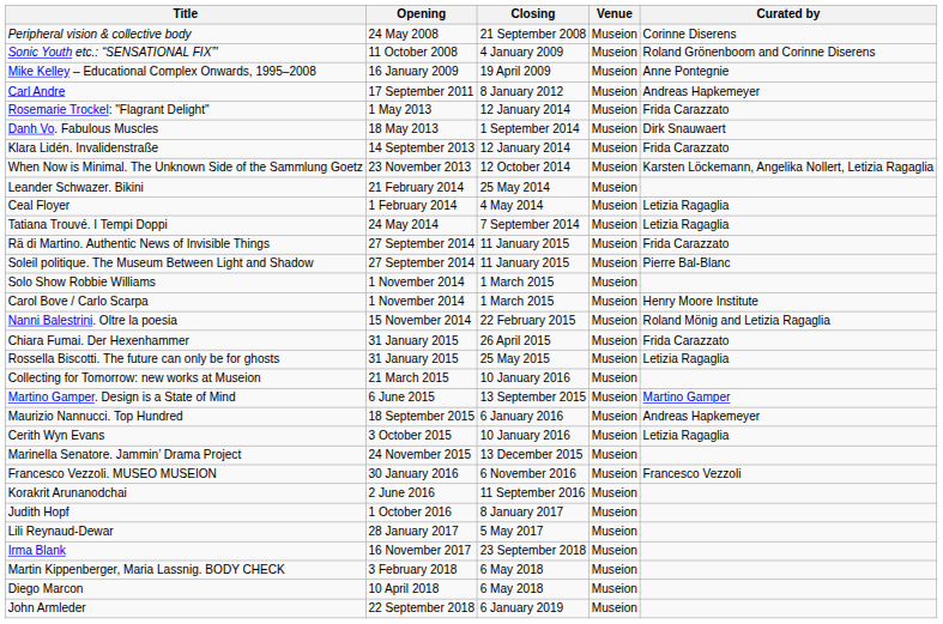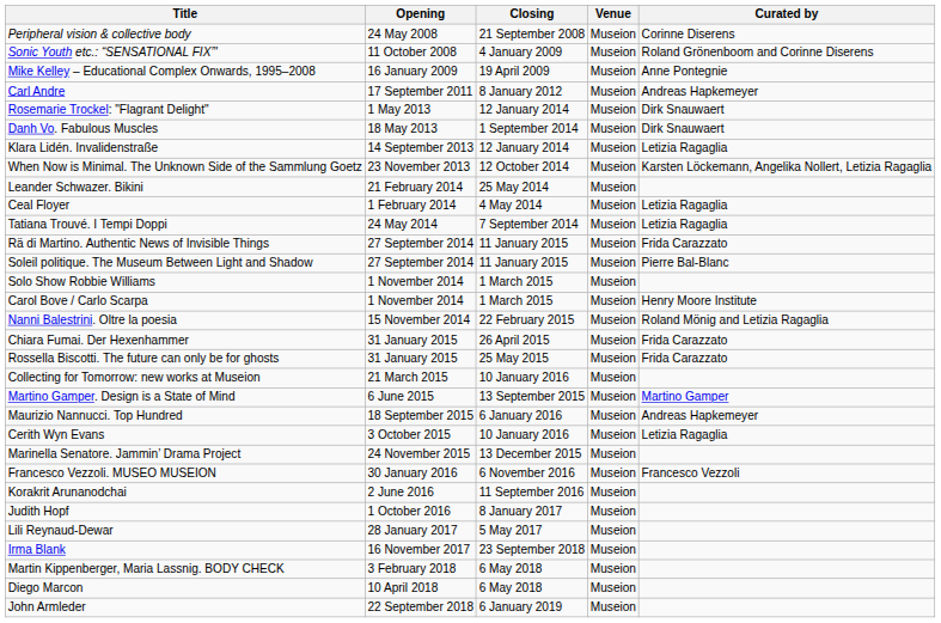 <table class="wikitable sortable">
 <tr>
 <th>Title</th>
 <th>Opening</th>
 <th>Closing</th>
 <th>Venue</th>
 <th>Curated by</th>
 </tr>
 <tr>
 <td><em>Peripheral vision & collective body</em></td>
 <td>24 May 2008</td>
 <td>21 September 2008</td>
 <td>Museion</td>
 <td>Corinne Diserens</td>
 </tr>
 <tr>
 <td><em><a href='#'>Sonic Youth</a> etc.: “SENSATIONAL FIX”'</td>
 <td>11 October 2008</td>
 <td>4 January 2009</td>
 <td>Museion</td>
 <td>Roland Grönenboom and Corinne Diserens</td>
 </tr>
 <tr>
 <td></em><a href='#'>Mike Kelley</a> – Educational Complex Onwards, 1995–2008<em></td>
 <td>16 January 2009</td>
 <td>19 April 2009</td>
 <td>Museion</td>
 <td>Anne Pontegnie</td>
 </tr>
 <tr>
 <td></em><a href='#'>Carl Andre</a><em></td>
 <td>17 September 2011</td>
 <td>8 January 2012</td>
 <td>Museion</td>
 <td>Andreas Hapkemeyer</td>
 </tr>
 <tr>
 <td></em><a href='#'>Rosemarie Trockel</a>: "Flagrant Delight"<em></td>
 <td>1 May 2013</td>
 <td>12 January 2014</td>
 <td>Museion</td>
-<td>Frida Carazzato</td>
+<td>Dirk Snauwaert</td>
 </tr>
 <tr>
 <td></em><a href='#'>Danh Vo</a>. Fabulous Muscles<em></td>
 <td>18 May 2013</td>
 <td>1 September 2014</td>
 <td>Museion</td>
 <td>Dirk Snauwaert</td>
 </tr>
 <tr>
 <td></em>Klara Lidén. Invalidenstraße<em></td>
 <td>14 September 2013</td>
 <td>12 January 2014</td>
 <td>Museion</td>
-<td>Frida Carazzato</td>
+<td>Letizia Ragaglia</td>
 </tr>
 <tr>
 <td></em>When Now is Minimal. The Unknown Side of the Sammlung Goetz<em></td>
 <td>23 November 2013</td>
 <td>12 October 2014</td>
 <td>Museion</td>
 <td>Karsten Löckemann, Angelika Nollert, Letizia Ragaglia</td>
 </tr>
 <tr>
 <td></em>Leander Schwazer. Bikini<em></td>
 <td>21 February 2014</td>
 <td>25 May 2014</td>
 <td>Museion</td>
 <td></td>
 </tr>
 <tr>
 <td></em>Ceal Floyer<em></td>
 <td>1 February 2014</td>
 <td>4 May 2014</td>
 <td>Museion</td>
 <td>Letizia Ragaglia</td>
 </tr>
 <tr>
 <td></em>Tatiana Trouvé. I Tempi Doppi<em></td>
 <td>24 May 2014</td>
 <td>7 September 2014</td>
 <td>Museion</td>
 <td>Letizia Ragaglia</td>
 </tr>
 <tr>
 <td></em>Rä di Martino. Authentic News of Invisible Things<em></td>
 <td>27 September 2014</td>
 <td>11 January 2015</td>
 <td>Museion</td>
 <td>Frida Carazzato</td>
 </tr>
 <tr>
 <td></em>Soleil politique. The Museum Between Light and Shadow<em></td>
 <td>27 September 2014</td>
 <td>11 January 2015</td>
 <td>Museion</td>
 <td>Pierre Bal-Blanc</td>
 </tr>
 <tr>
 <td></em>Solo Show Robbie Williams<em></td>
 <td>1 November 2014</td>
 <td>1 March 2015</td>
 <td>Museion</td>
 <td></td>
 </tr>
 <tr>
 <td></em>Carol Bove / Carlo Scarpa<em></td>
 <td>1 November 2014</td>
 <td>1 March 2015</td>
 <td>Museion</td>
 <td>Henry Moore Institute</td>
 </tr>
 <tr>
 <td></em><a href='#'>Nanni Balestrini</a>. Oltre la poesia<em></td>
 <td>15 November 2014</td>
 <td>22 February 2015</td>
 <td>Museion</td>
 <td>Roland Mönig and Letizia Ragaglia</td>
 </tr>
 <tr>
 <td></em>Chiara Fumai. Der Hexenhammer<em></td>
 <td>31 January 2015</td>
 <td>26 April 2015</td>
 <td>Museion</td>
 <td>Frida Carazzato</td>
 </tr>
 <tr>
 <td></em>Rossella Biscotti. The future can only be for ghosts<em></td>
 <td>31 January 2015</td>
 <td>25 May 2015</td>
 <td>Museion</td>
-<td>Letizia Ragaglia</td>
+<td>Frida Carazzato</td>
 </tr>
 <tr>
 <td></em>Collecting for Tomorrow: new works at Museion<em></td>
 <td>21 March 2015</td>
 <td>10 January 2016</td>
 <td>Museion</td>
 <td></td>
 </tr>
 <tr>
 <td></em><a href='#'>Martino Gamper</a>. Design is a State of Mind<em></td>
 <td>6 June 2015</td>
 <td>13 September 2015</td>
 <td>Museion</td>
 <td><a href='#'>Martino Gamper</a></td>
 </tr>
 <tr>
 <td></em>Maurizio Nannucci. Top Hundred<em></td>
 <td>18 September 2015</td>
 <td>6 January 2016</td>
 <td>Museion</td>
 <td>Andreas Hapkemeyer</td>
 </tr>
 <tr>
 <td></em>Cerith Wyn Evans<em></td>
 <td>3 October 2015</td>
 <td>10 January 2016</td>
 <td>Museion</td>
 <td>Letizia Ragaglia</td>
 </tr>
 <tr>
 <td></em>Marinella Senatore. Jammin’ Drama Project<em></td>
 <td>24 November 2015</td>
 <td>13 December 2015</td>
 <td>Museion</td>
 <td></td>
 </tr>
 <tr>
 <td></em>Francesco Vezzoli. MUSEO MUSEION<em></td>
 <td>30 January 2016</td>
 <td>6 November 2016</td>
 <td>Museion</td>
 <td>Francesco Vezzoli</td>
 </tr>
 <tr>
 <td></em>Korakrit Arunanodchai<em></td>
 <td>2 June 2016</td>
 <td>11 September 2016</td>
 <td>Museion</td>
 <td></td>
 </tr>
 <tr>
 <td></em>Judith Hopf<em></td>
 <td>1 October 2016</td>
 <td>8 January 2017</td>
 <td>Museion</td>
 <td></td>
 </tr>
 <tr>
 <td></em>Lili Reynaud-Dewar<em></td>
 <td>28 January 2017</td>
 <td>5 May 2017</td>
 <td>Museion</td>
 <td></td>
 </tr>
 <tr>
 <td></em><a href='#'>Irma Blank</a><em></td>
 <td>16 November 2017</td>
 <td>23 September 2018</td>
 <td>Museion</td>
 <td></td>
 </tr>
 <tr>
 <td></em>Martin Kippenberger, Maria Lassnig. BODY CHECK<em></td>
 <td>3 February 2018</td>
 <td>6 May 2018</td>
 <td>Museion</td>
 <td></td>
 </tr>
 <tr>
 <td></em>Diego Marcon<em></td>
 <td>10 April 2018</td>
 <td>6 May 2018</td>
 <td>Museion</td>
 <td></td>
 </tr>
 <tr>
 <td></em>John Armleder<em></td>
 <td>22 September 2018</td>
 <td>6 January 2019</td>
 <td>Museion</td>
 <td></td>
 </tr>
 </table>
